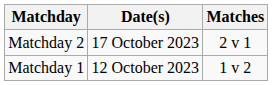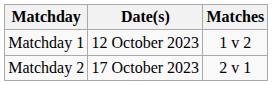 <table class="wikitable" style="text-align:center">
 <tr>
 <th>Matchday</th>
 <th>Date(s)</th>
 <th>Matches</th>
 </tr>
 <tr>
+<td>Matchday 1</td>
+<td>12 October 2023</td>
+<td>1 v 2</td>
+</tr>
+<tr>
 <td>Matchday 2</td>
 <td>17 October 2023</td>
 <td>2 v 1</td>
 </tr>
-<tr>
-<td>Matchday 1</td>
-<td>12 October 2023</td>
-<td>1 v 2</td>
-</tr>
 </table>
